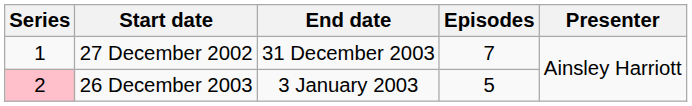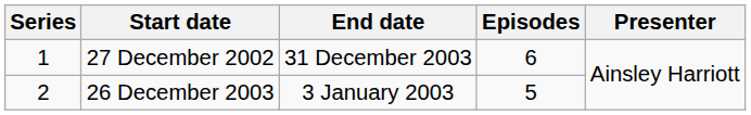 <table class="wikitable" style="text-align:center">
 <tr>
 <th>Series</th>
 <th>Start date</th>
 <th>End date</th>
 <th>Episodes</th>
 <th>Presenter</th>
 </tr>
 <tr>
 <td>1</td>
 <td>27 December 2002</td>
 <td>31 December 2003</td>
-<td>7</td>
+<td>6</td>
 <td rowspan=2>Ainsley Harriott</td>
 </tr>
 <tr>
-<td style="background: pink;">2</td>
+<td>2</td>
 <td>26 December 2003</td>
 <td>3 January 2003</td>
 <td>5</td>
 </tr>
 </table>
